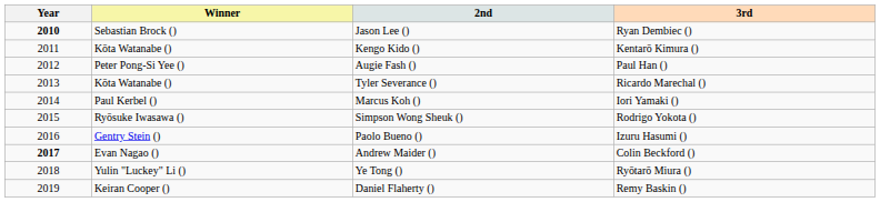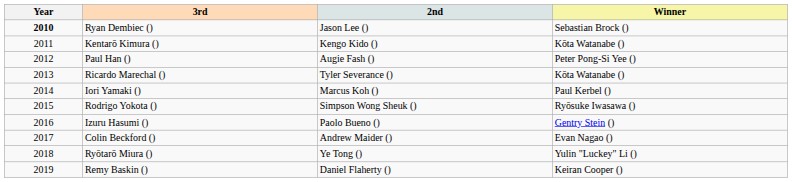 <table class="wikitable" width=100%>
 <tr>
 <th width=10%>Year</th>
+<th style="background-color: #FFDAB9;" width=30%>3rd</th>
+<th style="background-color: #DCE5E5;" width=30%>2nd</th>
 <th style="background-color: #F7F6A8;" width=30%>Winner</th>
-<th style="background-color: #DCE5E5;" width=30%>2nd</th>
-<th style="background-color: #FFDAB9;" width=30%>3rd</th>
 </tr>
 <tr>
 <td align=center><strong>2010</strong></td>
+<td>Ryan Dembiec ()</td>
+<td>Jason Lee ()</td>
 <td>Sebastian Brock ()</td>
-<td>Jason Lee ()</td>
-<td>Ryan Dembiec ()</td>
 </tr>
 <tr>
 <td align=center>2011</td>
+<td>Kentarō Kimura ()</td>
+<td>Kengo Kido ()</td>
 <td>Kōta Watanabe ()</td>
-<td>Kengo Kido ()</td>
-<td>Kentarō Kimura ()</td>
 </tr>
 <tr>
 <td align=center>2012</td>
+<td>Paul Han ()</td>
+<td>Augie Fash ()</td>
 <td>Peter Pong-Si Yee ()</td>
-<td>Augie Fash ()</td>
-<td>Paul Han ()</td>
 </tr>
 <tr>
 <td align=center>2013</td>
+<td>Ricardo Marechal ()</td>
+<td>Tyler Severance ()</td>
 <td>Kōta Watanabe ()</td>
-<td>Tyler Severance ()</td>
-<td>Ricardo Marechal ()</td>
 </tr>
 <tr>
 <td align=center>2014</td>
+<td>Iori Yamaki ()</td>
+<td>Marcus Koh ()</td>
 <td>Paul Kerbel ()</td>
-<td>Marcus Koh ()</td>
-<td>Iori Yamaki ()</td>
 </tr>
 <tr>
 <td align=center>2015</td>
+<td>Rodrigo Yokota ()</td>
+<td>Simpson Wong Sheuk ()</td>
 <td>Ryōsuke Iwasawa ()</td>
-<td>Simpson Wong Sheuk ()</td>
-<td>Rodrigo Yokota ()</td>
 </tr>
 <tr>
 <td align=center>2016</td>
+<td>Izuru Hasumi ()</td>
+<td>Paolo Bueno ()</td>
 <td><a href='#'>Gentry Stein</a> ()</td>
-<td>Paolo Bueno ()</td>
-<td>Izuru Hasumi ()</td>
 </tr>
 <tr>
-<td align=center><strong>2017</strong></td>
+<td align=center>2017</td>
+<td>Colin Beckford ()</td>
+<td>Andrew Maider ()</td>
 <td>Evan Nagao ()</td>
-<td>Andrew Maider ()</td>
-<td>Colin Beckford ()</td>
 </tr>
 <tr>
 <td align=center>2018</td>
+<td>Ryōtarō Miura ()</td>
+<td>Ye Tong ()</td>
 <td>Yulin "Luckey" Li ()</td>
-<td>Ye Tong ()</td>
-<td>Ryōtarō Miura ()</td>
 </tr>
 <tr>
 <td align=center>2019</td>
+<td>Remy Baskin ()</td>
+<td>Daniel Flaherty ()</td>
 <td>Keiran Cooper ()</td>
-<td>Daniel Flaherty ()</td>
-<td>Remy Baskin ()</td>
 </tr>
 </table>
